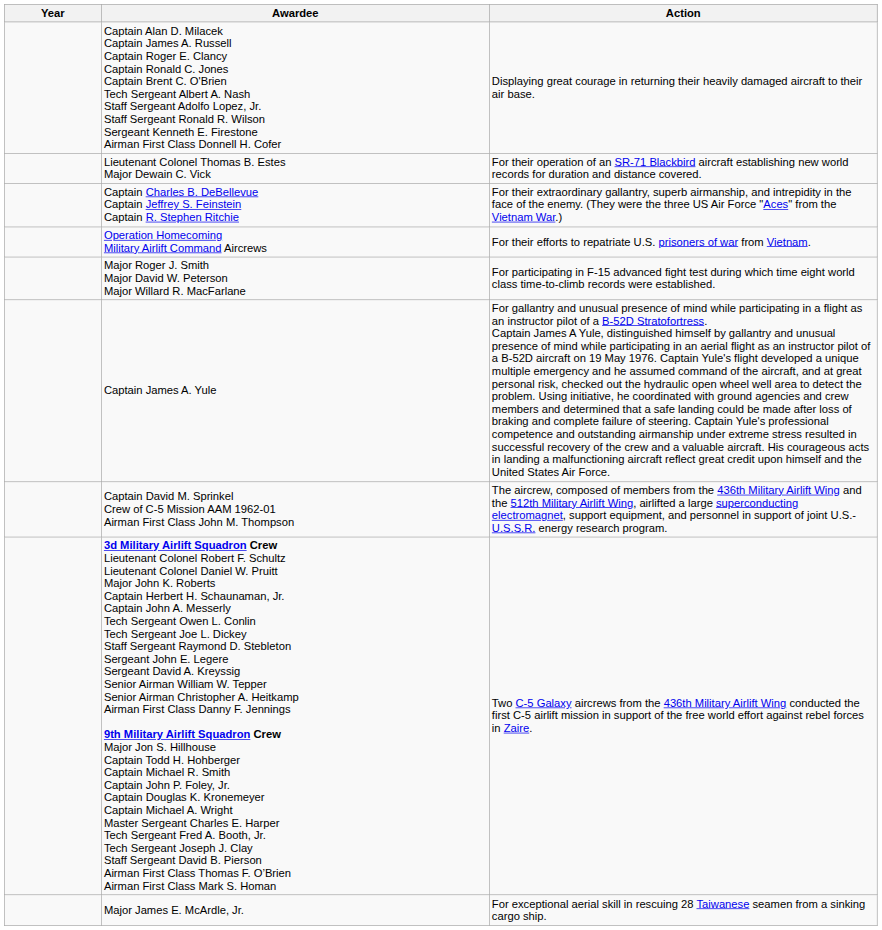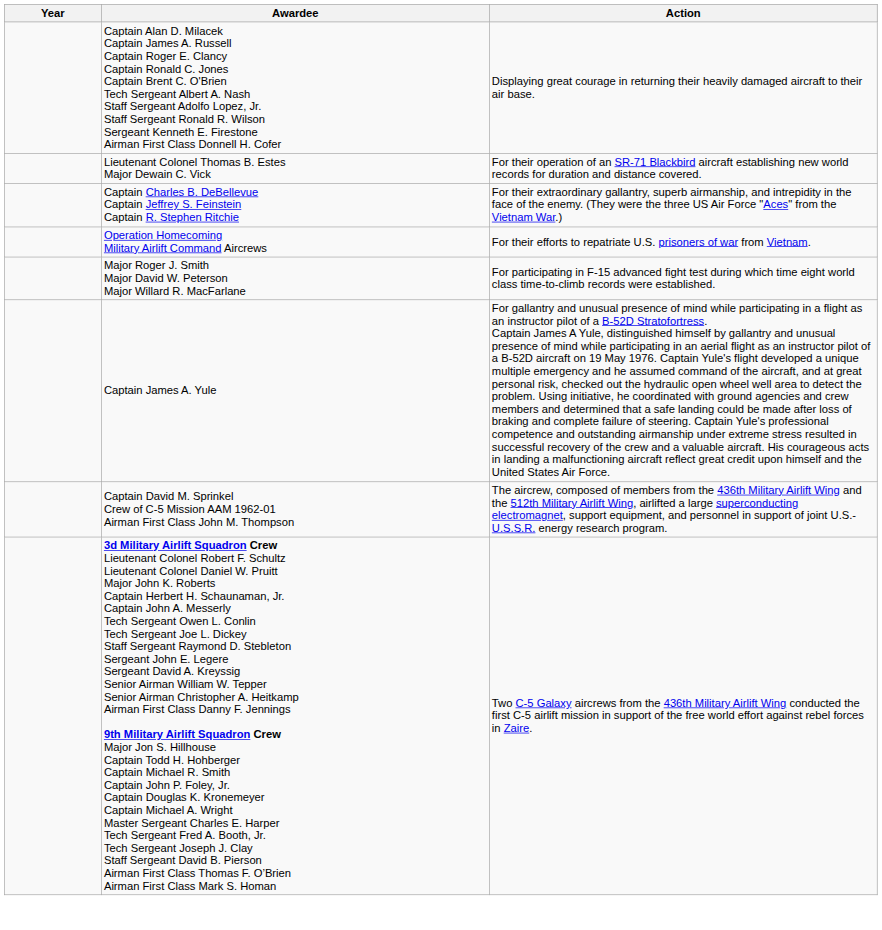 <table class=wikitable>
 <tr style="background:#CCCCCC">
 <th width="5%">Year</th>
 <th width=20%>Awardee</th>
 <th width=20%>Action</th>
 </tr>
 <tr>
 <td></td>
 <td>Captain Alan D. Milacek<br>Captain James A. Russell<br>Captain Roger E. Clancy<br>Captain Ronald C. Jones<br>Captain Brent C. O'Brien<br>Tech Sergeant Albert A. Nash<br>Staff Sergeant Adolfo Lopez, Jr.<br>Staff Sergeant Ronald R. Wilson<br>Sergeant Kenneth E. Firestone<br>Airman First Class Donnell H. Cofer</td>
 <td>Displaying great courage in returning their heavily damaged aircraft to their air base.</td>
 </tr>
 <tr>
 <td></td>
 <td>Lieutenant Colonel Thomas B. Estes<br>Major Dewain C. Vick</td>
 <td>For their operation of an <a href='#'>SR-71 Blackbird</a> aircraft establishing new world records for duration and distance covered.</td>
 </tr>
 <tr>
 <td></td>
 <td>Captain <a href='#'>Charles B. DeBellevue</a><br>Captain <a href='#'>Jeffrey S. Feinstein</a><br>Captain <a href='#'>R. Stephen Ritchie</a></td>
 <td>For their extraordinary gallantry, superb airmanship, and intrepidity in the face of the enemy. (They were the three US Air Force "<a href='#'>Aces</a>" from the <a href='#'>Vietnam War</a>.)</td>
 </tr>
 <tr>
 <td></td>
 <td><a href='#'>Operation Homecoming</a><br> <a href='#'>Military Airlift Command</a> Aircrews</td>
 <td>For their efforts to repatriate U.S. <a href='#'>prisoners of war</a> from <a href='#'>Vietnam</a>.</td>
 </tr>
 <tr>
 <td></td>
 <td>Major Roger J. Smith<br>Major David W. Peterson<br>Major Willard R. MacFarlane</td>
 <td>For participating in F-15 advanced fight test during which time eight world class time-to-climb records were established.</td>
 </tr>
 <tr>
 <td></td>
 <td>Captain James A. Yule</td>
 <td>For gallantry and unusual presence of mind while participating in a flight as an instructor pilot of a <a href='#'>B-52D Stratofortress</a>.<br>Captain James A Yule, distinguished himself by gallantry and unusual presence of mind while participating in an aerial flight as an instructor pilot of a B-52D aircraft on 19 May 1976. Captain Yule's flight developed a unique multiple emergency and he assumed command of the aircraft, and at great personal risk, checked out the hydraulic open wheel well area to detect the problem. Using initiative, he coordinated with ground agencies and crew members and determined that a safe landing could be made after loss of braking and complete failure of steering. Captain Yule's professional competence and outstanding airmanship under extreme stress resulted in successful recovery of the crew and a valuable aircraft. His courageous acts in landing a malfunctioning aircraft reflect great credit upon himself and the United States Air Force.</td>
 </tr>
 <tr>
 <td></td>
 <td>Captain David M. Sprinkel<br>Crew of C-5 Mission AAM 1962-01<br>Airman First Class John M. Thompson</td>
 <td>The aircrew, composed of members from the <a href='#'>436th Military Airlift Wing</a> and the <a href='#'>512th Military Airlift Wing</a>, airlifted a large <a href='#'>superconducting</a> <a href='#'>electromagnet</a>, support equipment, and personnel in support of joint U.S.-<a href='#'>U.S.S.R.</a> energy research program.</td>
 </tr>
 <tr>
 <td></td>
 <td><strong><a href='#'>3d Military Airlift Squadron</a> Crew</strong><br>Lieutenant Colonel  Robert F. Schultz<br>Lieutenant Colonel Daniel W. Pruitt<br>Major John K. Roberts<br>Captain Herbert H. Schaunaman, Jr.<br>Captain John A. Messerly<br>Tech Sergeant Owen L. Conlin<br>Tech Sergeant Joe L. Dickey<br>Staff Sergeant Raymond D. Stebleton<br>Sergeant John E. Legere<br>Sergeant David A. Kreyssig<br>Senior Airman William W. Tepper<br>Senior Airman Christopher A. Heitkamp<br>Airman First Class Danny F. Jennings<br><br><strong><a href='#'>9th Military Airlift Squadron</a> Crew</strong><br>Major Jon S. Hillhouse<br>Captain Todd H. Hohberger<br>Captain Michael R. Smith<br>Captain John P. Foley, Jr.<br>Captain Douglas K. Kronemeyer<br>Captain Michael A. Wright<br>Master Sergeant Charles E. Harper<br>Tech Sergeant Fred A. Booth, Jr.<br>Tech Sergeant Joseph J. Clay<br>Staff Sergeant David B. Pierson<br>Airman First Class Thomas F. O’Brien<br>Airman First Class Mark S. Homan</td>
 <td>Two <a href='#'>C-5 Galaxy</a> aircrews from the <a href='#'>436th Military Airlift Wing</a> conducted the first C-5 airlift mission in support of the free world effort against rebel forces in <a href='#'>Zaire</a>.</td>
 </tr>
-<tr>
-<td></td>
-<td>Major James E. McArdle, Jr.</td>
-<td>For exceptional aerial skill in rescuing 28 <a href='#'>Taiwanese</a> seamen from a sinking cargo ship.</td>
-</tr>
 </table>
